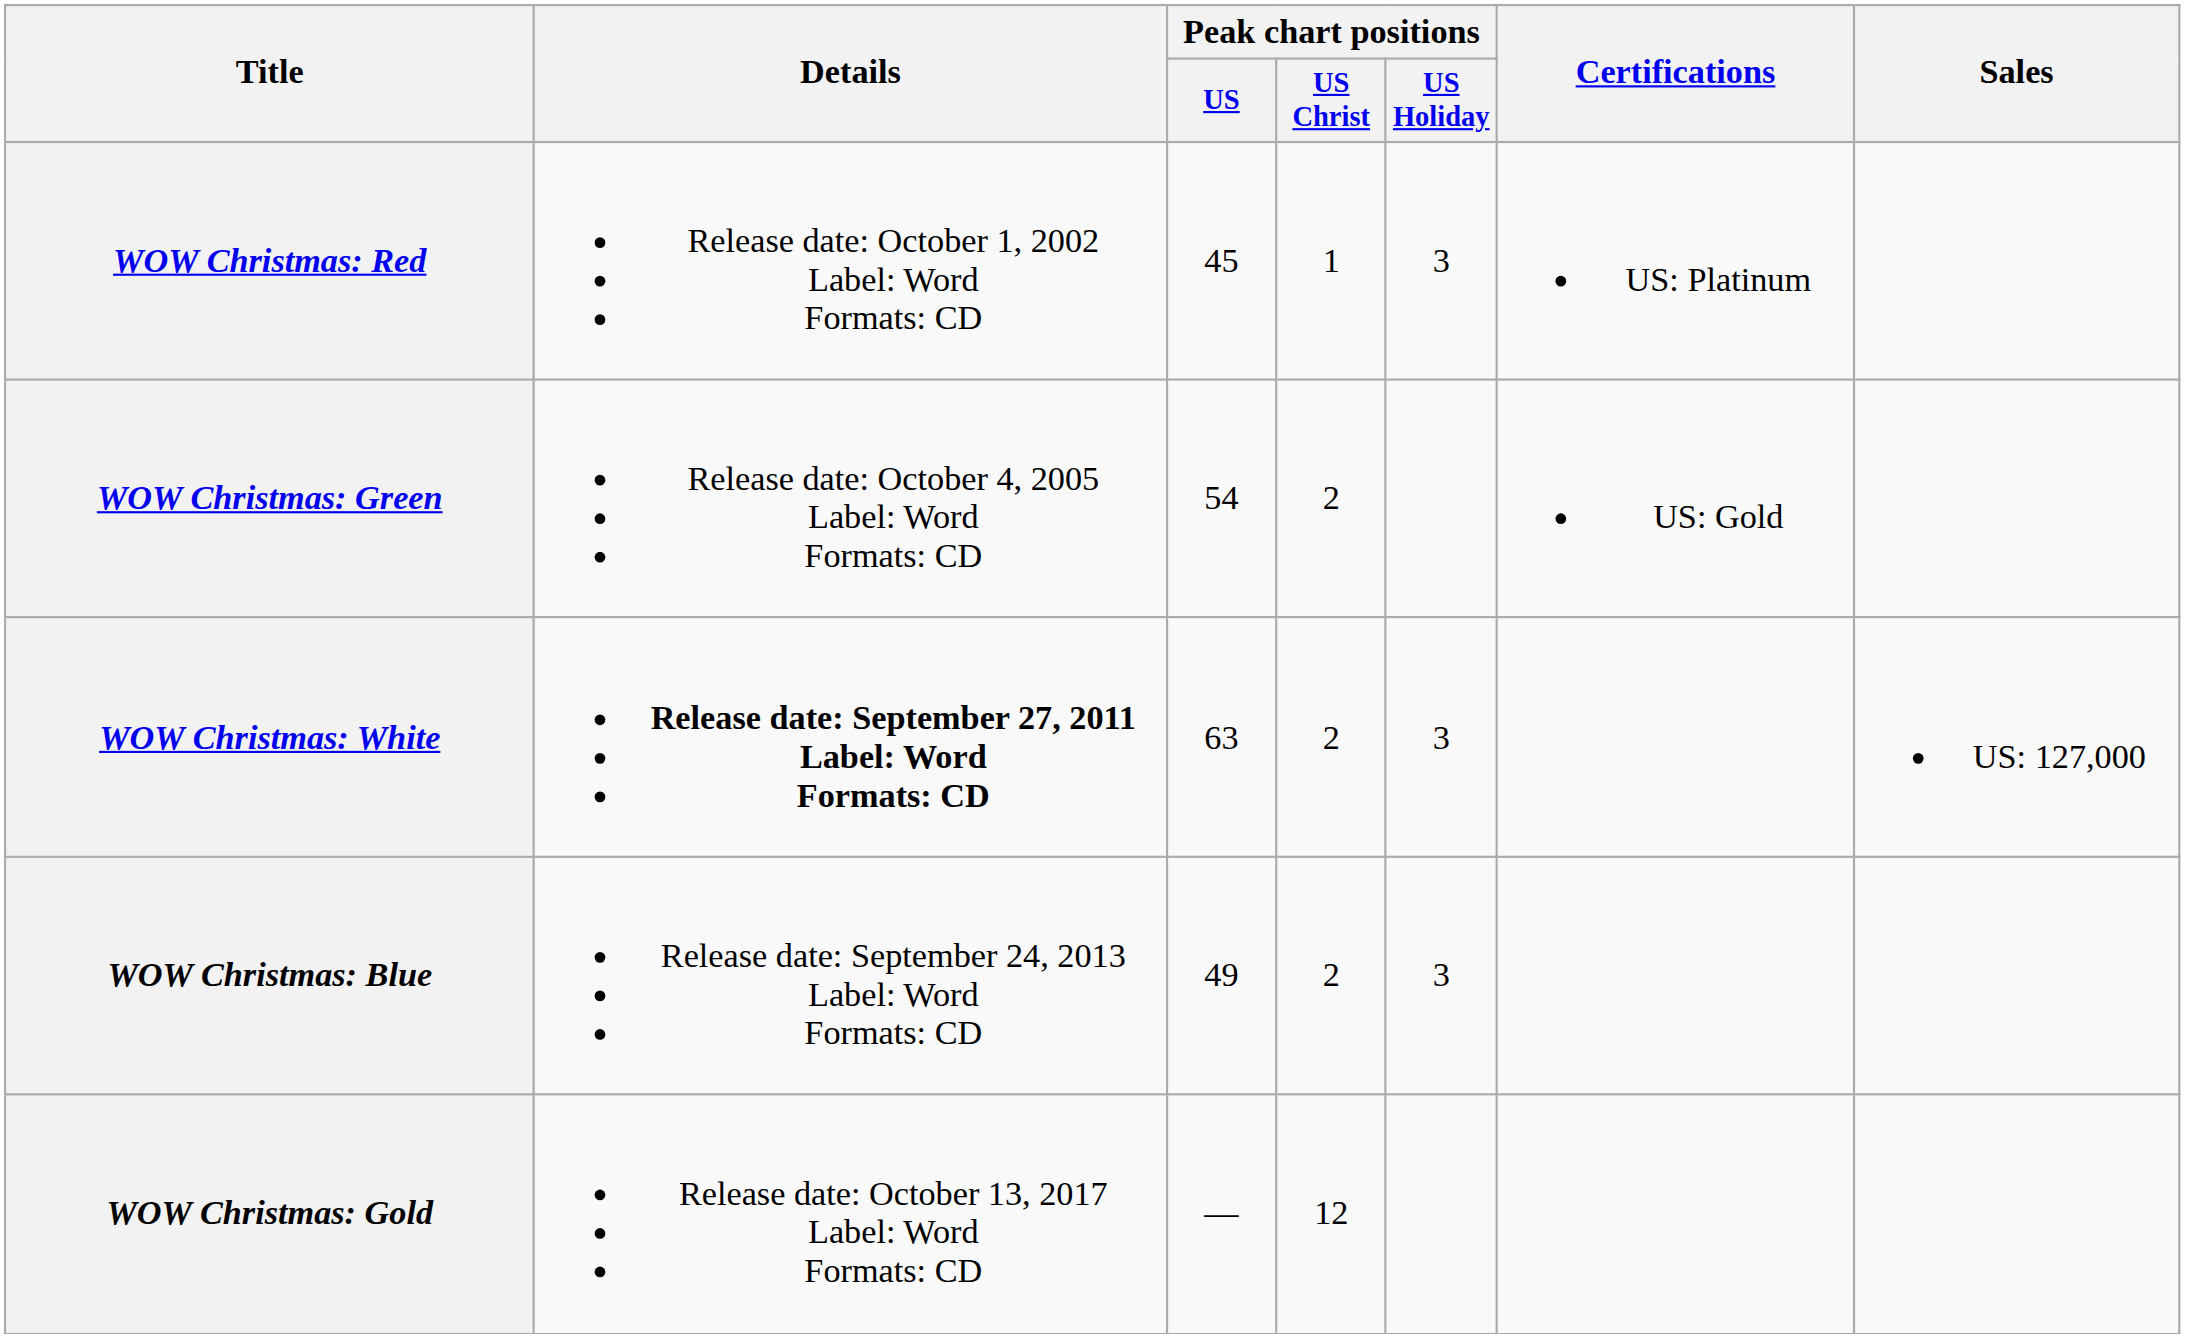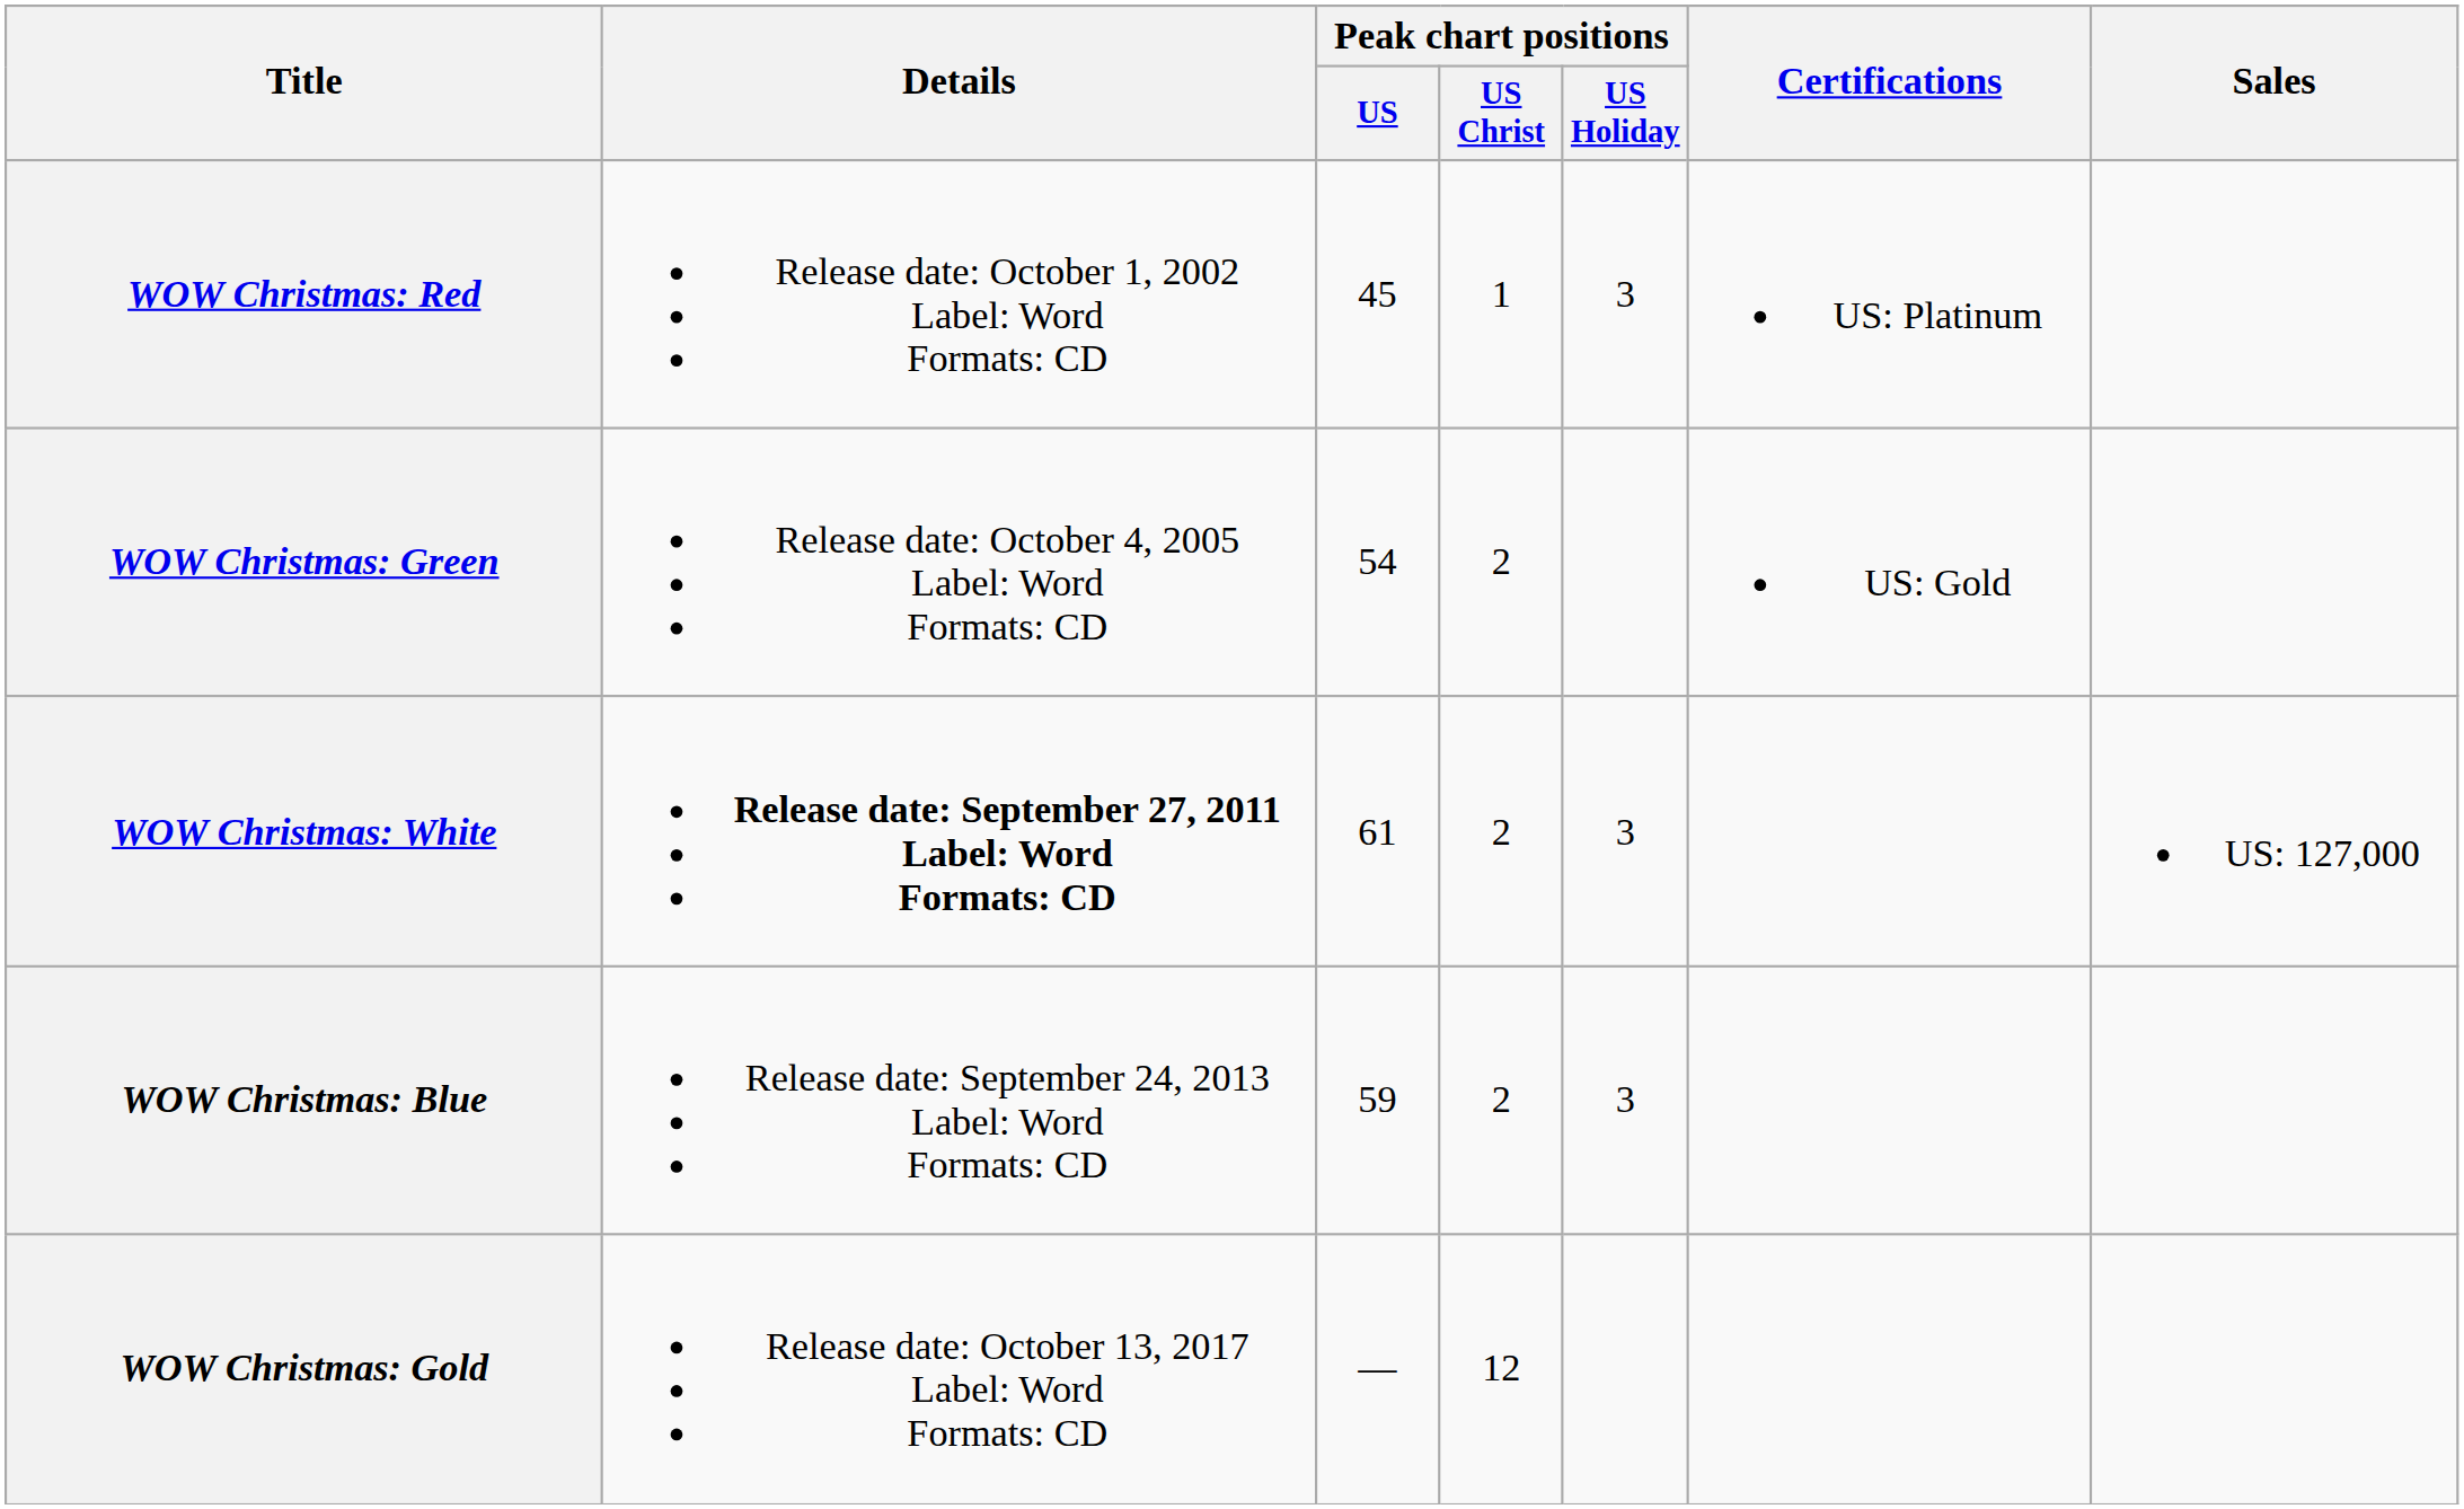 <table class="wikitable plainrowheaders" style="text-align:center;">
 <tr>
 <th rowspan="2" style="width:15em;">Title</th>
 <th rowspan="2" style="width:18em;">Details</th>
 <th colspan="3">Peak chart positions</th>
 <th rowspan="2" style="width:10em;"><a href='#'>Certifications</a><br></th>
 <th rowspan="2" style="width:9em;">Sales</th>
 </tr>
 <tr style=font-size:smaller;>
 <th style="width:45px;"><a href='#'>US</a><br></th>
 <th style="width:45px;"><a href='#'>US Christ</a><br></th>
 <th style="width:45px;"><a href='#'>US Holiday</a><br></th>
 </tr>
 <tr>
 <th scope="row"><em><a href='#'>WOW Christmas: Red</a></em></th>
 <td><br><ul><li>Release date: October 1, 2002</li><li>Label: Word</li><li>Formats: CD</li></ul></td>
 <td>45</td>
 <td>1</td>
 <td>3</td>
 <td><br><ul><li>US: Platinum</li></ul></td>
 <td></td>
 </tr>
 <tr>
 <th scope="row"><em><a href='#'>WOW Christmas: Green</a></em></th>
 <td><br><ul><li>Release date: October 4, 2005</li><li>Label: Word</li><li>Formats: CD</li></ul></td>
 <td>54</td>
 <td>2</td>
 <td></td>
 <td><br><ul><li>US: Gold</li></ul></td>
 <td></td>
 </tr>
 <tr>
 <th scope="row"><em><a href='#'>WOW Christmas: White</a></em></th>
 <td><strong><br><ul><li>Release date: September 27, 2011</li><li>Label: Word</li><li>Formats: CD</li></ul></strong></td>
-<td>63</td>
+<td>61</td>
 <td>2</td>
 <td>3</td>
 <td></td>
 <td><br><ul><li>US: 127,000</li></ul></td>
 </tr>
 <tr>
 <th scope="row"><em>WOW Christmas: Blue</em></th>
 <td><br><ul><li>Release date: September 24, 2013</li><li>Label: Word</li><li>Formats: CD</li></ul></td>
-<td>49</td>
+<td>59</td>
 <td>2</td>
 <td>3</td>
 <td></td>
 <td></td>
 </tr>
 <tr>
 <th scope="row"><em>WOW Christmas: Gold</em></th>
 <td><br><ul><li>Release date: October 13, 2017</li><li>Label: Word</li><li>Formats: CD</li></ul></td>
 <td>—</td>
 <td>12</td>
 <td></td>
 <td></td>
 <td></td>
 </tr>
 </table>
